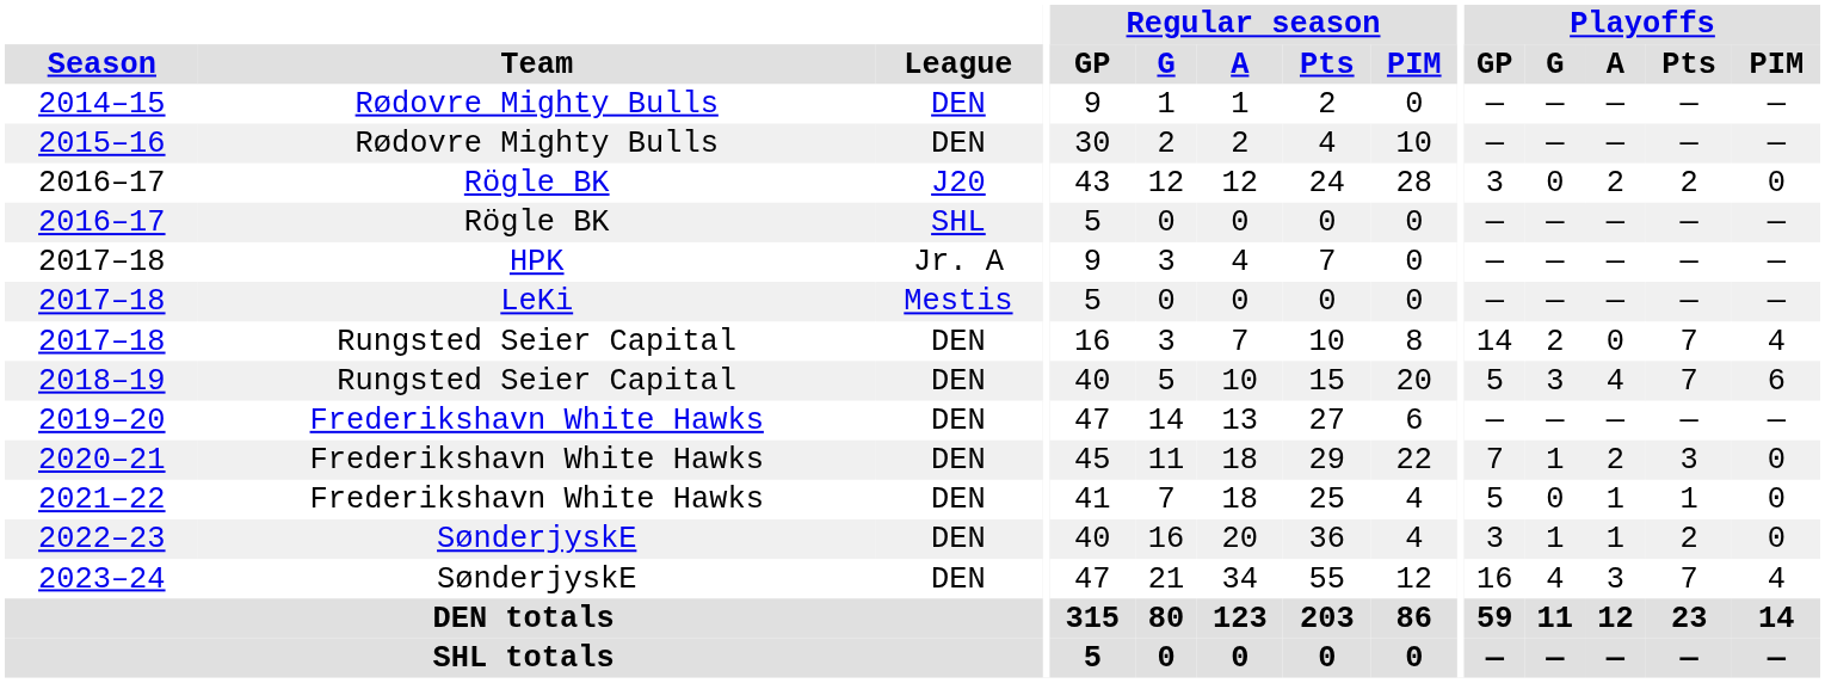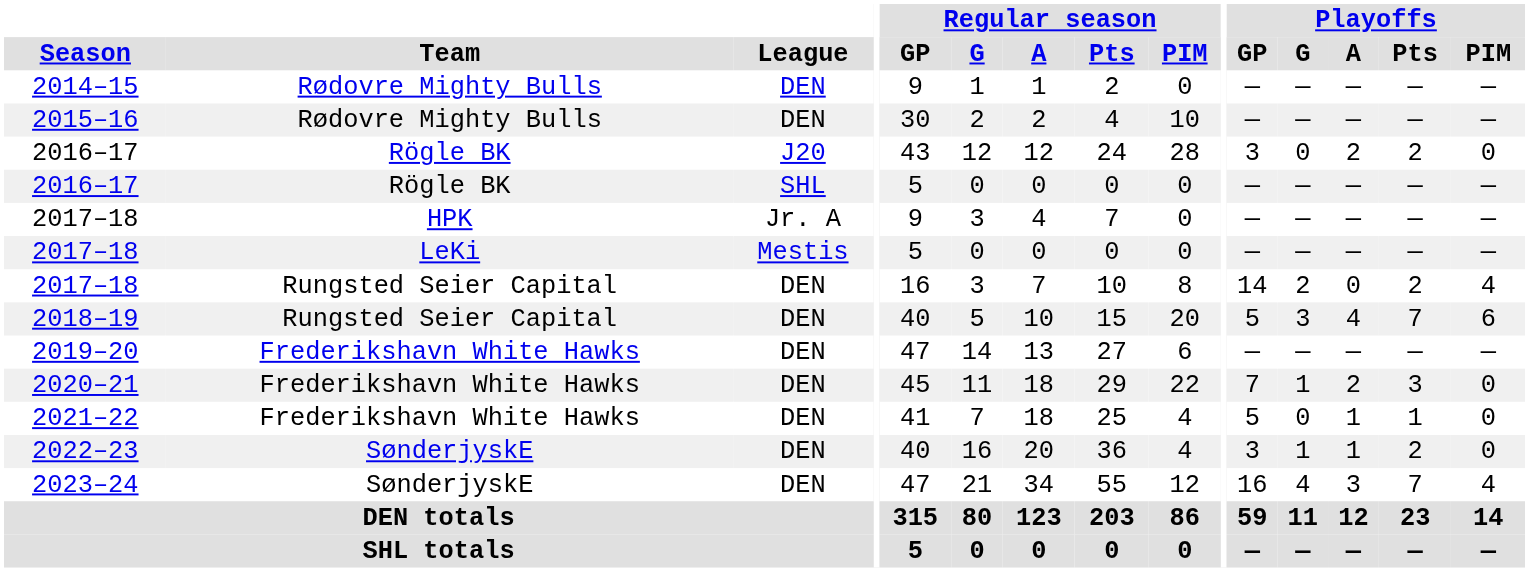 <table border="0" cellpadding="1" cellspacing="0" style="text-align:center; width:60em">
 <tr bgcolor="#e0e0e0">
 <th colspan="3" bgcolor="#ffffff"></th>
 <th rowspan="100" bgcolor="#ffffff"></th>
 <th colspan="5"><a href='#'>Regular season</a></th>
 <th rowspan="100" bgcolor="#ffffff"></th>
 <th colspan="5"><a href='#'>Playoffs</a></th>
 </tr>
 <tr bgcolor="#e0e0e0">
 <th><a href='#'>Season</a></th>
 <th>Team</th>
 <th>League</th>
 <th>GP</th>
 <th><a href='#'>G</a></th>
 <th><a href='#'>A</a></th>
 <th><a href='#'>Pts</a></th>
 <th><a href='#'>PIM</a></th>
 <th>GP</th>
 <th>G</th>
 <th>A</th>
 <th>Pts</th>
 <th>PIM</th>
 </tr>
 <tr>
 <td><a href='#'>2014–15</a></td>
 <td><a href='#'>Rødovre Mighty Bulls</a></td>
 <td><a href='#'>DEN</a></td>
 <td>9</td>
 <td>1</td>
 <td>1</td>
 <td>2</td>
 <td>0</td>
 <td>—</td>
 <td>—</td>
 <td>—</td>
 <td>—</td>
 <td>—</td>
 </tr>
 <tr bgcolor="#f0f0f0">
 <td><a href='#'>2015–16</a></td>
 <td>Rødovre Mighty Bulls</td>
 <td>DEN</td>
 <td>30</td>
 <td>2</td>
 <td>2</td>
 <td>4</td>
 <td>10</td>
 <td>—</td>
 <td>—</td>
 <td>—</td>
 <td>—</td>
 <td>—</td>
 </tr>
 <tr>
 <td>2016–17</td>
 <td><a href='#'>Rögle BK</a></td>
 <td><a href='#'>J20</a></td>
 <td>43</td>
 <td>12</td>
 <td>12</td>
 <td>24</td>
 <td>28</td>
 <td>3</td>
 <td>0</td>
 <td>2</td>
 <td>2</td>
 <td>0</td>
 </tr>
 <tr bgcolor="#f0f0f0">
 <td><a href='#'>2016–17</a></td>
 <td>Rögle BK</td>
 <td><a href='#'>SHL</a></td>
 <td>5</td>
 <td>0</td>
 <td>0</td>
 <td>0</td>
 <td>0</td>
 <td>—</td>
 <td>—</td>
 <td>—</td>
 <td>—</td>
 <td>—</td>
 </tr>
 <tr>
 <td>2017–18</td>
 <td><a href='#'>HPK</a></td>
 <td>Jr. A</td>
 <td>9</td>
 <td>3</td>
 <td>4</td>
 <td>7</td>
 <td>0</td>
 <td>—</td>
 <td>—</td>
 <td>—</td>
 <td>—</td>
 <td>—</td>
 </tr>
 <tr bgcolor="#f0f0f0">
 <td><a href='#'>2017–18</a></td>
 <td><a href='#'>LeKi</a></td>
 <td><a href='#'>Mestis</a></td>
 <td>5</td>
 <td>0</td>
 <td>0</td>
 <td>0</td>
 <td>0</td>
 <td>—</td>
 <td>—</td>
 <td>—</td>
 <td>—</td>
 <td>—</td>
 </tr>
 <tr>
 <td><a href='#'>2017–18</a></td>
 <td>Rungsted Seier Capital</td>
 <td>DEN</td>
 <td>16</td>
 <td>3</td>
 <td>7</td>
 <td>10</td>
 <td>8</td>
 <td>14</td>
 <td>2</td>
 <td>0</td>
-<td>7</td>
+<td>2</td>
 <td>4</td>
 </tr>
 <tr bgcolor="#f0f0f0">
 <td><a href='#'>2018–19</a></td>
 <td>Rungsted Seier Capital</td>
 <td>DEN</td>
 <td>40</td>
 <td>5</td>
 <td>10</td>
 <td>15</td>
 <td>20</td>
 <td>5</td>
 <td>3</td>
 <td>4</td>
 <td>7</td>
 <td>6</td>
 </tr>
 <tr>
 <td><a href='#'>2019–20</a></td>
 <td><a href='#'>Frederikshavn White Hawks</a></td>
 <td>DEN</td>
 <td>47</td>
 <td>14</td>
 <td>13</td>
 <td>27</td>
 <td>6</td>
 <td>—</td>
 <td>—</td>
 <td>—</td>
 <td>—</td>
 <td>—</td>
 </tr>
 <tr bgcolor="#f0f0f0">
 <td><a href='#'>2020–21</a></td>
 <td>Frederikshavn White Hawks</td>
 <td>DEN</td>
 <td>45</td>
 <td>11</td>
 <td>18</td>
 <td>29</td>
 <td>22</td>
 <td>7</td>
 <td>1</td>
 <td>2</td>
 <td>3</td>
 <td>0</td>
 </tr>
 <tr>
 <td><a href='#'>2021–22</a></td>
 <td>Frederikshavn White Hawks</td>
 <td>DEN</td>
 <td>41</td>
 <td>7</td>
 <td>18</td>
 <td>25</td>
 <td>4</td>
 <td>5</td>
 <td>0</td>
 <td>1</td>
 <td>1</td>
 <td>0</td>
 </tr>
 <tr bgcolor="#f0f0f0">
 <td><a href='#'>2022–23</a></td>
 <td><a href='#'>SønderjyskE</a></td>
 <td>DEN</td>
 <td>40</td>
 <td>16</td>
 <td>20</td>
 <td>36</td>
 <td>4</td>
 <td>3</td>
 <td>1</td>
 <td>1</td>
 <td>2</td>
 <td>0</td>
 </tr>
 <tr>
 <td><a href='#'>2023–24</a></td>
 <td>SønderjyskE</td>
 <td>DEN</td>
 <td>47</td>
 <td>21</td>
 <td>34</td>
 <td>55</td>
 <td>12</td>
 <td>16</td>
 <td>4</td>
 <td>3</td>
 <td>7</td>
 <td>4</td>
 </tr>
 <tr bgcolor="#e0e0e0">
 <th colspan="3">DEN totals</th>
 <th>315</th>
 <th>80</th>
 <th>123</th>
 <th>203</th>
 <th>86</th>
 <th>59</th>
 <th>11</th>
 <th>12</th>
 <th>23</th>
 <th>14</th>
 </tr>
 <tr bgcolor="#e0e0e0">
 <th colspan="3">SHL totals</th>
 <th>5</th>
 <th>0</th>
 <th>0</th>
 <th>0</th>
 <th>0</th>
 <th>—</th>
 <th>—</th>
 <th>—</th>
 <th>—</th>
 <th>—</th>
 </tr>
 </table>
